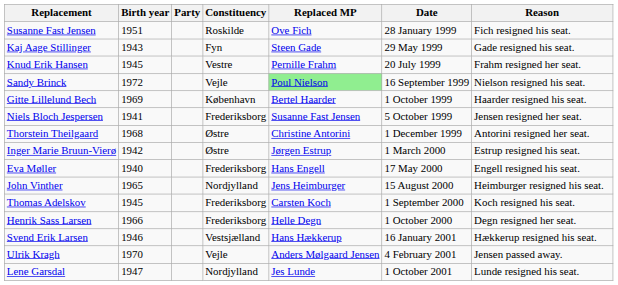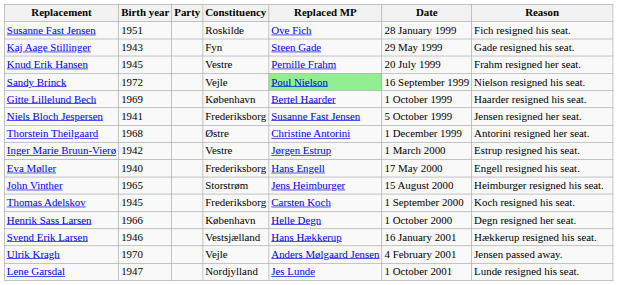 <table class="wikitable sortable">
 <tr>
 <th>Replacement</th>
 <th>Birth year</th>
 <th>Party</th>
 <th>Constituency</th>
 <th>Replaced MP</th>
 <th>Date</th>
 <th width="200px" class="unsortable">Reason</th>
 </tr>
 <tr>
 <td><a href='#'>Susanne Fast Jensen</a></td>
 <td>1951</td>
 <td data-sort-value="A" style="text-align: left;"></td>
 <td>Roskilde</td>
 <td><a href='#'>Ove Fich</a></td>
 <td>28 January 1999</td>
 <td>Fich resigned his seat.</td>
 </tr>
 <tr>
 <td><a href='#'>Kaj Aage Stillinger</a></td>
 <td>1943</td>
 <td data-sort-value="F" style="text-align: left;"></td>
 <td>Fyn</td>
 <td><a href='#'>Steen Gade</a></td>
 <td>29 May 1999</td>
 <td>Gade resigned his seat.</td>
 </tr>
 <tr>
 <td><a href='#'>Knud Erik Hansen</a></td>
 <td>1945</td>
 <td data-sort-value="F" style="text-align: left;"></td>
 <td>Vestre</td>
 <td><a href='#'>Pernille Frahm</a></td>
 <td>20 July 1999</td>
 <td>Frahm resigned her seat.</td>
 </tr>
 <tr>
 <td><a href='#'>Sandy Brinck</a></td>
 <td>1972</td>
 <td data-sort-value="A" style="text-align: left;"></td>
 <td>Vejle</td>
 <td style="background: lightgreen;"><a href='#'>Poul Nielson</a></td>
 <td>16 September 1999</td>
 <td>Nielson resigned his seat.</td>
 </tr>
 <tr>
 <td><a href='#'>Gitte Lillelund Bech</a></td>
 <td>1969</td>
 <td data-sort-value="V" style="text-align: left;"></td>
 <td>København</td>
 <td><a href='#'>Bertel Haarder</a></td>
 <td>1 October 1999</td>
 <td>Haarder resigned his seat.</td>
 </tr>
 <tr>
 <td><a href='#'>Niels Bloch Jespersen</a></td>
 <td>1941</td>
 <td data-sort-value="A" style="text-align: left;"></td>
 <td>Frederiksborg</td>
 <td><a href='#'>Susanne Fast Jensen</a></td>
 <td>5 October 1999</td>
 <td>Jensen resigned her seat.</td>
 </tr>
 <tr>
 <td><a href='#'>Thorstein Theilgaard</a></td>
 <td>1968</td>
 <td data-sort-value="F" style="text-align: left;"></td>
 <td>Østre</td>
 <td><a href='#'>Christine Antorini</a></td>
 <td>1 December 1999</td>
 <td>Antorini resigned her seat.</td>
 </tr>
 <tr>
 <td><a href='#'>Inger Marie Bruun-Vierø</a></td>
 <td>1942</td>
 <td data-sort-value="B" style="text-align: left;"></td>
-<td>Østre</td>
+<td>Vestre</td>
 <td><a href='#'>Jørgen Estrup</a></td>
 <td>1 March 2000</td>
 <td>Estrup resigned his seat.</td>
 </tr>
 <tr>
 <td><a href='#'>Eva Møller</a></td>
 <td>1940</td>
 <td data-sort-value="C" style="text-align: left;"></td>
 <td>Frederiksborg</td>
 <td><a href='#'>Hans Engell</a></td>
 <td>17 May 2000</td>
 <td>Engell resigned his seat.</td>
 </tr>
 <tr>
 <td><a href='#'>John Vinther</a></td>
 <td>1965</td>
 <td data-sort-value="C" style="text-align: left;"></td>
-<td>Nordjylland</td>
+<td>Storstrøm</td>
 <td><a href='#'>Jens Heimburger</a></td>
 <td>15 August 2000</td>
 <td>Heimburger resigned his seat.</td>
 </tr>
 <tr>
 <td><a href='#'>Thomas Adelskov</a></td>
 <td>1945</td>
 <td data-sort-value="A" style="text-align: left;"></td>
 <td>Frederiksborg</td>
 <td><a href='#'>Carsten Koch</a></td>
 <td>1 September 2000</td>
 <td>Koch resigned his seat.</td>
 </tr>
 <tr>
 <td><a href='#'>Henrik Sass Larsen</a></td>
 <td>1966</td>
 <td data-sort-value="A" style="text-align: left;"></td>
-<td>Frederiksborg</td>
+<td>København</td>
 <td><a href='#'>Helle Degn</a></td>
 <td>1 October 2000</td>
 <td>Degn resigned her seat.</td>
 </tr>
 <tr>
 <td><a href='#'>Svend Erik Larsen</a></td>
 <td>1946</td>
 <td data-sort-value="A" style="text-align: left;"></td>
 <td>Vestsjælland</td>
 <td><a href='#'>Hans Hækkerup</a></td>
 <td>16 January 2001</td>
 <td>Hækkerup resigned his seat.</td>
 </tr>
 <tr>
 <td><a href='#'>Ulrik Kragh</a></td>
 <td>1970</td>
 <td data-sort-value="V" style="text-align: left;"></td>
 <td>Vejle</td>
 <td><a href='#'>Anders Mølgaard Jensen</a></td>
 <td>4 February 2001</td>
 <td>Jensen passed away.</td>
 </tr>
 <tr>
 <td><a href='#'>Lene Garsdal</a></td>
 <td>1947</td>
 <td data-sort-value="F" style="text-align: left;"></td>
 <td>Nordjylland</td>
 <td><a href='#'>Jes Lunde</a></td>
 <td>1 October 2001</td>
 <td>Lunde resigned his seat.</td>
 </tr>
 </table>
